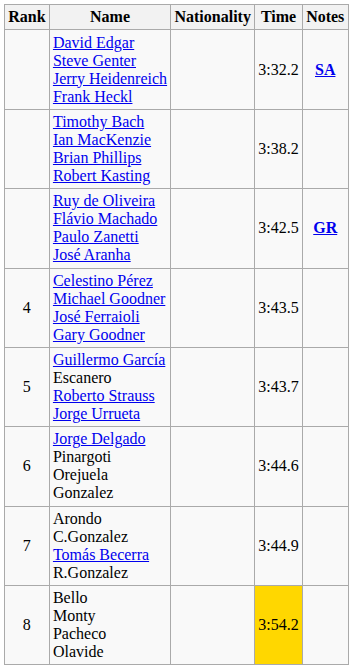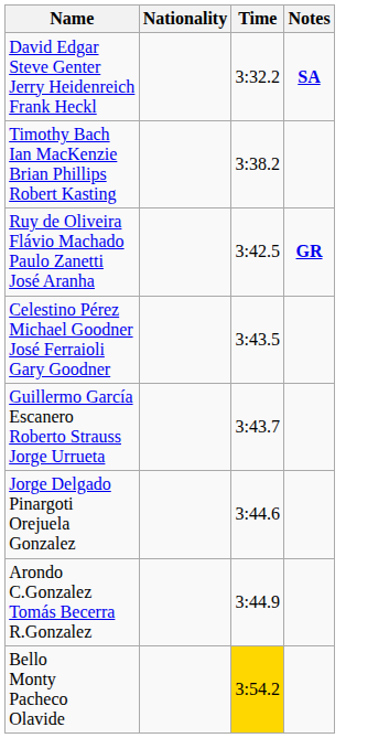 <table class="wikitable sortable" style="text-align:center">
 <tr>
-<th>Rank</th>
 <th>Name</th>
 <th>Nationality</th>
 <th>Time</th>
 <th>Notes</th>
 </tr>
 <tr>
-<td></td>
 <td align=left><a href='#'>David Edgar</a> <br> <a href='#'>Steve Genter</a> <br> <a href='#'>Jerry Heidenreich</a> <br> <a href='#'>Frank Heckl</a></td>
 <td align=left></td>
 <td>3:32.2</td>
 <td><strong><a href='#'>SA</a></strong></td>
 </tr>
 <tr>
-<td></td>
 <td align=left><a href='#'>Timothy Bach</a> <br> <a href='#'>Ian MacKenzie</a> <br> <a href='#'>Brian Phillips</a> <br> <a href='#'>Robert Kasting</a></td>
 <td align=left></td>
 <td>3:38.2</td>
 <td></td>
 </tr>
 <tr>
-<td></td>
 <td align=left><a href='#'>Ruy de Oliveira</a> <br> <a href='#'>Flávio Machado</a> <br> <a href='#'>Paulo Zanetti</a> <br> <a href='#'>José Aranha</a></td>
 <td align=left></td>
 <td>3:42.5</td>
 <td><strong><a href='#'>GR</a></strong></td>
 </tr>
 <tr>
-<td>4</td>
 <td align=left><a href='#'>Celestino Pérez</a> <br> <a href='#'>Michael Goodner</a> <br> <a href='#'>José Ferraioli</a> <br> <a href='#'>Gary Goodner</a></td>
 <td align=left></td>
 <td>3:43.5</td>
 <td></td>
 </tr>
 <tr>
-<td>5</td>
 <td align=left><a href='#'>Guillermo García</a> <br> Escanero <br> <a href='#'>Roberto Strauss</a> <br> <a href='#'>Jorge Urrueta</a></td>
 <td align=left></td>
 <td>3:43.7</td>
 <td></td>
 </tr>
 <tr>
-<td>6</td>
 <td align=left><a href='#'>Jorge Delgado</a> <br> Pinargoti <br> Orejuela <br> Gonzalez</td>
 <td align=left></td>
 <td>3:44.6</td>
 <td></td>
 </tr>
 <tr>
-<td>7</td>
 <td align=left>Arondo <br> C.Gonzalez <br> <a href='#'>Tomás Becerra</a> <br> R.Gonzalez</td>
 <td align=left></td>
 <td>3:44.9</td>
 <td></td>
 </tr>
 <tr>
-<td>8</td>
 <td align=left>Bello <br> Monty <br> Pacheco <br> Olavide</td>
 <td align=left></td>
 <td style="background: gold;">3:54.2</td>
 <td></td>
 </tr>
 </table>
